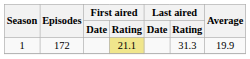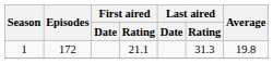 <table class="wikitable" style="text-align: center">
 <tr>
 <th scope="col" rowspan="2">Season</th>
 <th scope="col" rowspan="2" colspan="1">Episodes</th>
 <th scope="col" colspan="2">First aired</th>
 <th scope="col" colspan="2">Last aired</th>
 <th scope="col" rowspan="2" colspan="1">Average</th>
 </tr>
 <tr>
 <th scope="col">Date</th>
 <th scope="col">Rating</th>
 <th scope="col">Date</th>
 <th scope="col">Rating</th>
 </tr>
 <tr>
 <td>1</td>
 <td>172</td>
 <td></td>
-<td style="background: khaki;">21.1</td>
+<td>21.1</td>
 <td></td>
 <td>31.3</td>
-<td>19.9</td>
+<td>19.8</td>
 </tr>
 <tr>
 </tr>
 </table>
